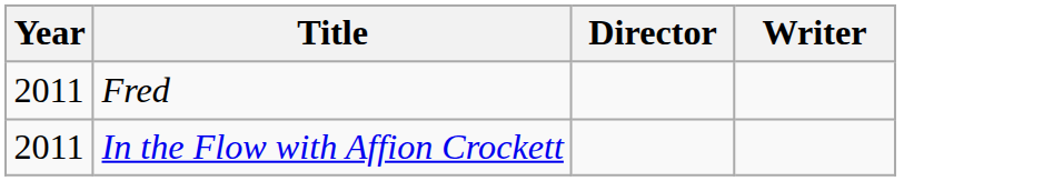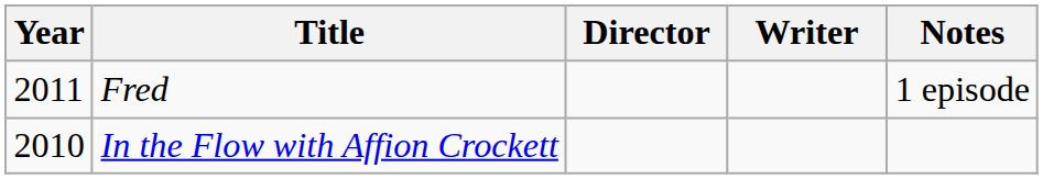 <table class="wikitable">
 <tr>
 <th>Year</th>
 <th>Title</th>
 <th width=65>Director</th>
 <th width=65>Writer</th>
+<th>Notes</th>
 </tr>
 <tr>
 <td>2011</td>
 <td><em>Fred</em></td>
 <td></td>
 <td></td>
+<td>1 episode</td>
 </tr>
 <tr>
-<td>2011</td>
+<td>2010</td>
 <td><em><a href='#'>In the Flow with Affion Crockett</a></em></td>
+<td></td>
 <td></td>
 <td></td>
 </tr>
 </table>
